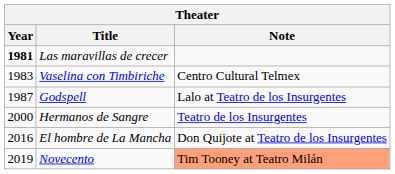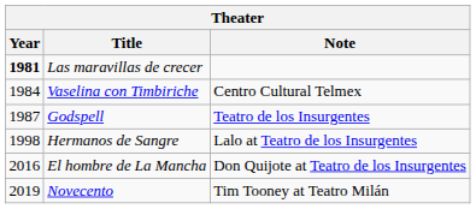 <table class="wikitable">
 <tr>
 <th colspan="4">Theater</th>
 </tr>
 <tr>
 <th>Year</th>
 <th>Title</th>
 <th>Note</th>
 </tr>
 <tr>
 <td><strong>1981</strong></td>
 <td><em>Las maravillas de crecer</em></td>
 <td></td>
 </tr>
 <tr>
-<td>1983</td>
+<td>1984</td>
 <td><em><a href='#'>Vaselina con Timbiriche</a></em></td>
 <td>Centro Cultural Telmex</td>
 </tr>
 <tr>
 <td>1987</td>
 <td><em><a href='#'>Godspell</a></em></td>
-<td>Lalo at <a href='#'>Teatro de los Insurgentes</a></td>
+<td><a href='#'>Teatro de los Insurgentes</a></td>
 </tr>
 <tr>
-<td>2000</td>
+<td>1998</td>
 <td><em> Hermanos de Sangre</em></td>
-<td><a href='#'>Teatro de los Insurgentes</a></td>
+<td>Lalo at <a href='#'>Teatro de los Insurgentes</a></td>
 </tr>
 <tr>
 <td>2016</td>
 <td><em>El hombre de La Mancha</em></td>
 <td>Don Quijote at <a href='#'>Teatro de los Insurgentes</a></td>
 </tr>
 <tr>
 <td>2019</td>
 <td><em><a href='#'>Novecento</a></em></td>
-<td style="background: lightsalmon;">Tim Tooney at Teatro Milán</td>
+<td>Tim Tooney at Teatro Milán</td>
 </tr>
 </table>
